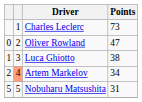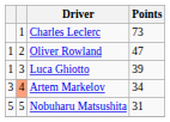 <table class="wikitable" style="font-size: 85%;">
 <tr>
 <th></th>
 <th></th>
 <th>Driver</th>
 <th>Points</th>
 </tr>
 <tr>
 <td></td>
 <td align="center">1</td>
 <td> <a href='#'>Charles Leclerc</a></td>
 <td>73</td>
 </tr>
 <tr>
-<td> 0</td>
+<td> 1</td>
 <td align="center">2</td>
 <td> <a href='#'>Oliver Rowland</a></td>
 <td>47</td>
 </tr>
 <tr>
 <td> 1</td>
 <td align="center">3</td>
 <td> <a href='#'>Luca Ghiotto</a></td>
-<td>38</td>
+<td>39</td>
 </tr>
 <tr>
-<td> 2</td>
+<td> 3</td>
 <td align="center" style="background: lightsalmon;">4</td>
 <td> <a href='#'>Artem Markelov</a></td>
 <td>34</td>
 </tr>
 <tr>
 <td> 5</td>
 <td align="center">5</td>
 <td> <a href='#'>Nobuharu Matsushita</a></td>
 <td>31</td>
 </tr>
 <tr>
 </tr>
 </table>
